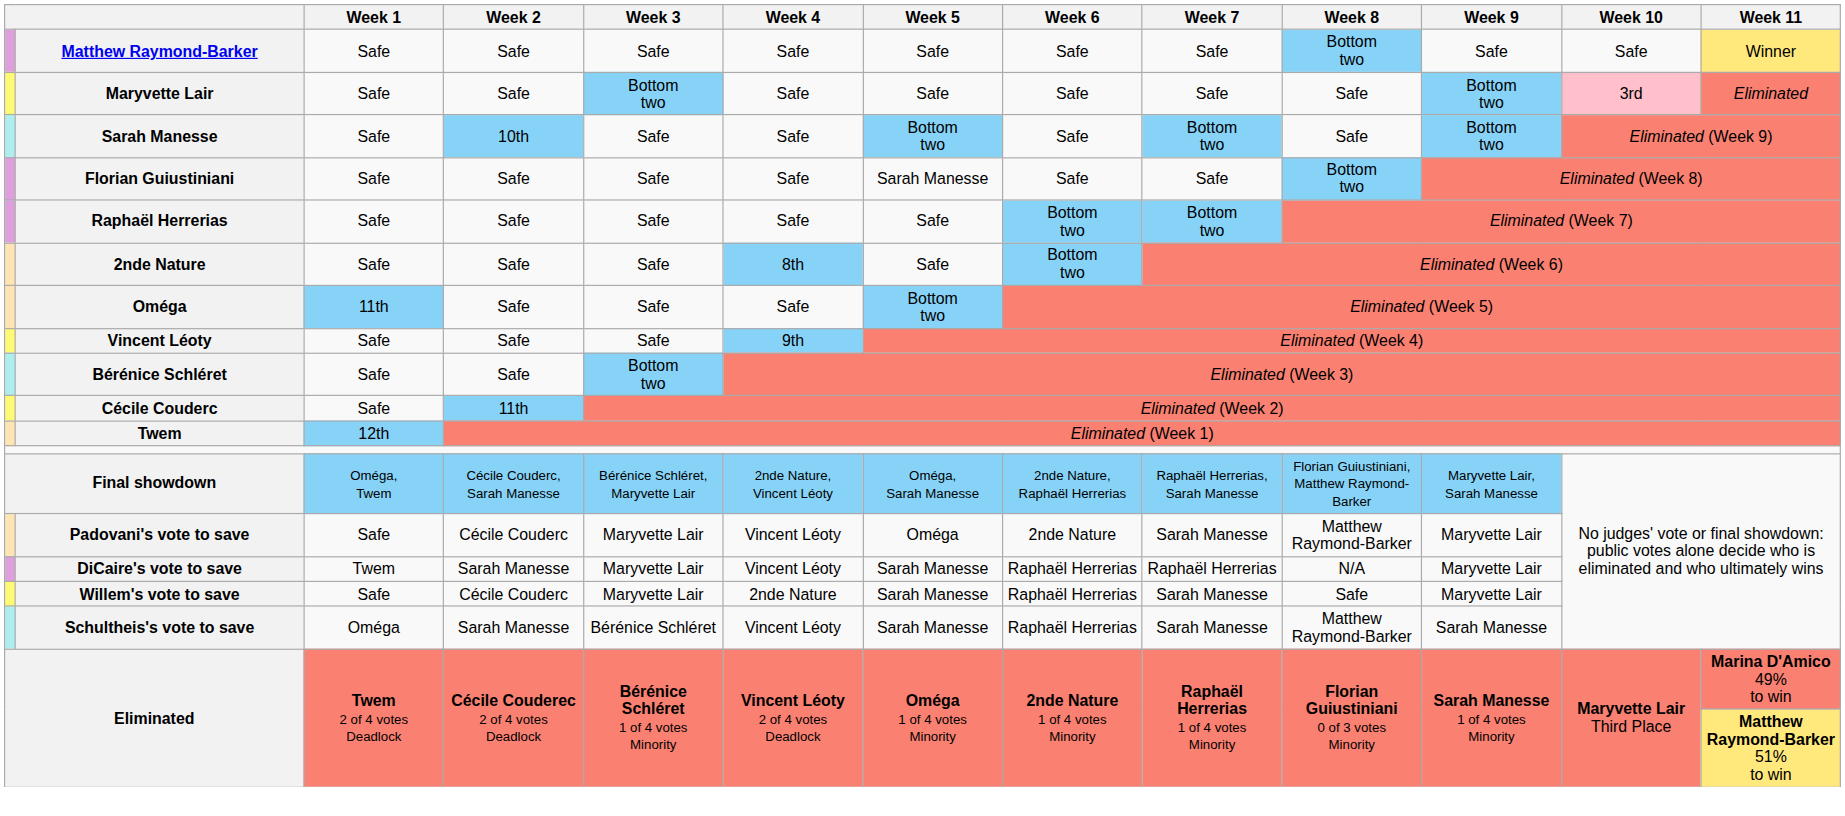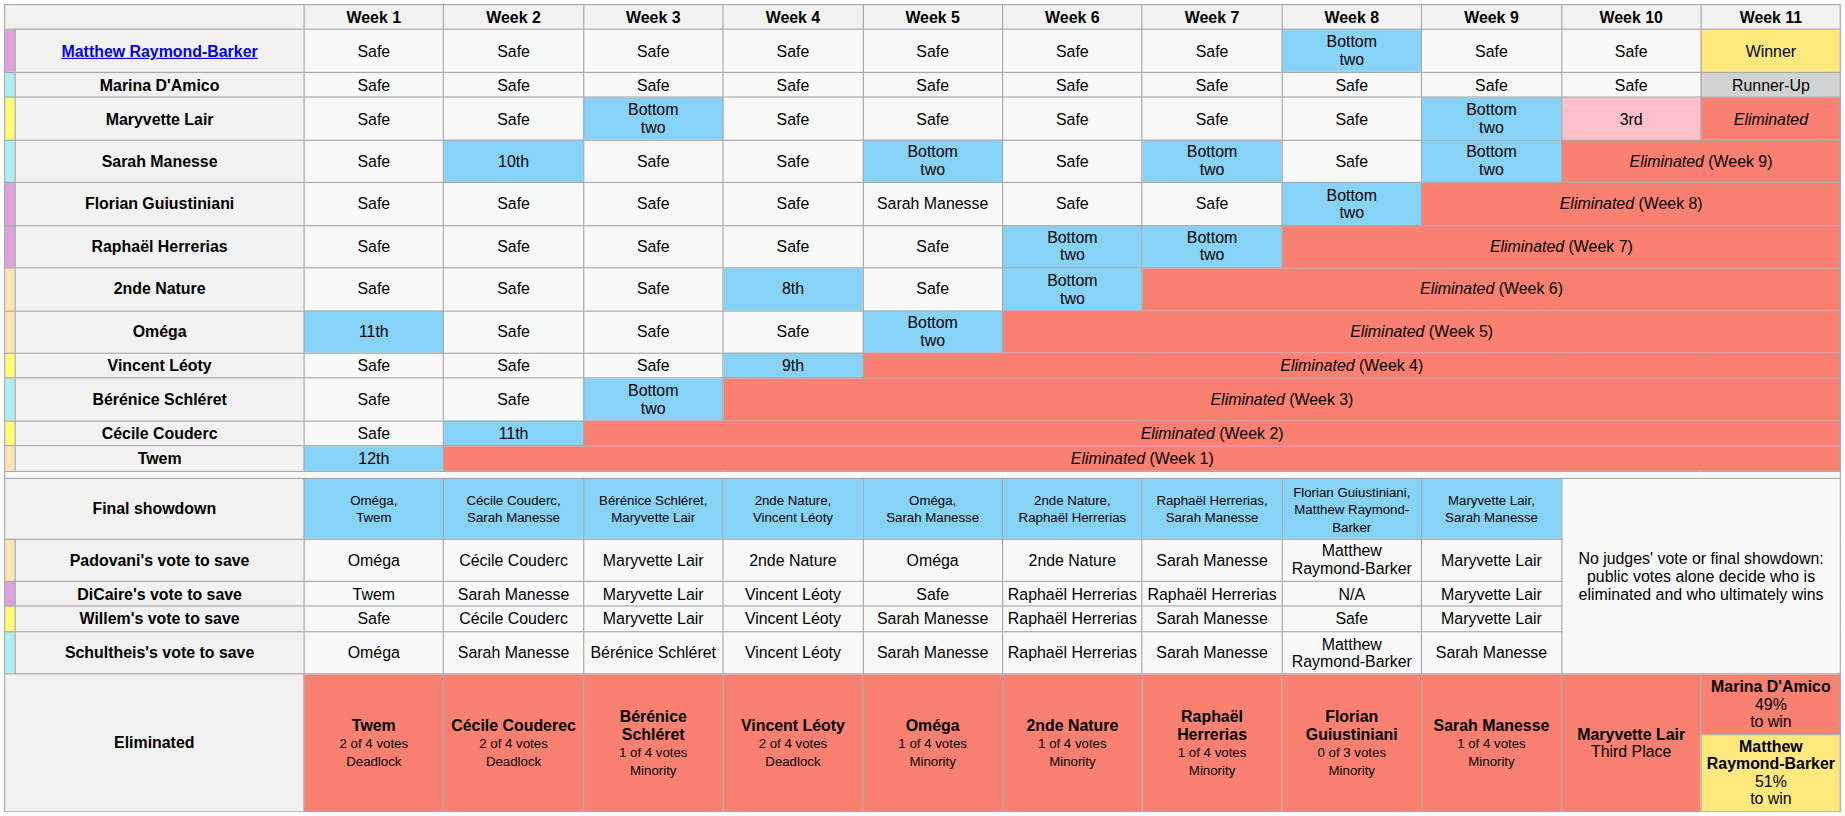 <table class="wikitable" style="text-align:center; font-size:85%">
 <tr>
 <th style="width:15%" scope="col" colspan=2></th>
 <th style="width:7%" scope="col">Week 1</th>
 <th style="width:7%" scope="col">Week 2</th>
 <th style="width:7%" scope="col">Week 3</th>
 <th style="width:7%" scope="col">Week 4</th>
 <th style="width:7%" scope="col">Week 5</th>
 <th style="width:7%" scope="col">Week 6</th>
 <th style="width:7%" scope="col">Week 7</th>
 <th style="width:7%" scope="col">Week 8</th>
 <th style="width:7%" scope="col">Week 9</th>
 <th style="width:7%" scope="col">Week 10</th>
 <th style="width:7%" scope="col">Week 11</th>
 </tr>
 <tr>
 <th style="background:#dda0dd"></th>
 <th><a href='#'>Matthew Raymond-Barker</a></th>
 <td>Safe</td>
 <td>Safe</td>
 <td>Safe</td>
 <td>Safe</td>
 <td>Safe</td>
 <td>Safe</td>
 <td>Safe</td>
 <td bgcolor="#87D3F8">Bottom<br>two</td>
 <td>Safe</td>
 <td>Safe</td>
 <td bgcolor="#FFE87C">Winner</td>
+</tr>
+<tr>
+<th style="background:#AFeeee"></th>
+<th>Marina D'Amico</th>
+<td>Safe</td>
+<td>Safe</td>
+<td>Safe</td>
+<td>Safe</td>
+<td>Safe</td>
+<td>Safe</td>
+<td>Safe</td>
+<td>Safe</td>
+<td>Safe</td>
+<td>Safe</td>
+<td bgcolor="lightgrey">Runner-Up</td>
 </tr>
 <tr>
 <th style="background:#Fffa73"></th>
 <th>Maryvette Lair</th>
 <td>Safe</td>
 <td>Safe</td>
 <td bgcolor="#87D3F8">Bottom<br>two</td>
 <td>Safe</td>
 <td>Safe</td>
 <td>Safe</td>
 <td>Safe</td>
 <td>Safe</td>
 <td bgcolor="#87D3F8">Bottom<br>two</td>
 <td bgcolor="pink">3rd</td>
 <td bgcolor="#FA8072"><em>Eliminated</em></td>
 </tr>
 <tr>
 <th style="background:#Afeeee"></th>
 <th>Sarah Manesse</th>
 <td>Safe</td>
 <td bgcolor="#87D3F8">10th</td>
 <td>Safe</td>
 <td>Safe</td>
 <td bgcolor="#87D3F8">Bottom<br>two</td>
 <td>Safe</td>
 <td bgcolor="#87D3F8">Bottom<br>two</td>
 <td>Safe</td>
 <td bgcolor="#87D3F8">Bottom<br>two</td>
 <td bgcolor="#FA8072" colspan=2><em>Eliminated</em> (Week 9)</td>
 </tr>
 <tr>
 <th style="background:#dda0dd"></th>
 <th>Florian Guiustiniani</th>
 <td>Safe</td>
 <td>Safe</td>
 <td>Safe</td>
 <td>Safe</td>
 <td>Sarah Manesse</td>
 <td>Safe</td>
 <td>Safe</td>
 <td bgcolor="#87D3F8">Bottom<br>two</td>
 <td bgcolor="#FA8072" colspan=3><em>Eliminated</em> (Week 8)</td>
 </tr>
 <tr>
 <th style="background:#dda0dd"></th>
 <th>Raphaël Herrerias</th>
 <td>Safe</td>
 <td>Safe</td>
 <td>Safe</td>
 <td>Safe</td>
 <td>Safe</td>
 <td bgcolor="#87D3F8">Bottom<br>two</td>
 <td bgcolor="#87D3F8">Bottom<br>two</td>
 <td bgcolor="#FA8072" colspan=4><em>Eliminated</em> (Week 7)</td>
 </tr>
 <tr>
 <th style="background:#FFE5B4"></th>
 <th>2nde Nature</th>
 <td>Safe</td>
 <td>Safe</td>
 <td>Safe</td>
 <td bgcolor="#87D3F8">8th</td>
 <td>Safe</td>
 <td bgcolor="#87D3F8">Bottom<br>two</td>
 <td bgcolor="#FA8072" colspan=5><em>Eliminated</em> (Week 6)</td>
 </tr>
 <tr>
 <th style="background:#FFE5b4"></th>
 <th>Oméga</th>
 <td bgcolor="#87D3F8">11th</td>
 <td>Safe</td>
 <td>Safe</td>
 <td>Safe</td>
 <td bgcolor="#87D3F8">Bottom<br>two</td>
 <td bgcolor="#FA8072" colspan=6><em>Eliminated</em> (Week 5)</td>
 </tr>
 <tr>
 <th style="background:#Fffa73"></th>
 <th>Vincent Léoty</th>
 <td>Safe</td>
 <td>Safe</td>
 <td>Safe</td>
 <td bgcolor="#87D3F8">9th</td>
 <td bgcolor="#FA8072" colspan=7><em>Eliminated</em> (Week 4)</td>
 </tr>
 <tr>
 <th style="background:#Afeeee"></th>
 <th>Bérénice Schléret</th>
 <td>Safe</td>
 <td>Safe</td>
 <td bgcolor="#87D3F8">Bottom<br>two</td>
 <td bgcolor="#FA8072" colspan=8><em>Eliminated</em> (Week 3)</td>
 </tr>
 <tr>
 <th style="background:#FFfa73"></th>
 <th>Cécile Couderc</th>
 <td>Safe</td>
 <td bgcolor="#87D3F8">11th</td>
 <td bgcolor="#FA8072" colspan=9><em>Eliminated</em> (Week 2)</td>
 </tr>
 <tr>
 <th style="background:#FFE5B4"></th>
 <th>Twem</th>
 <td bgcolor="#87D3F8">12th</td>
 <td bgcolor="#FA8072" colspan=10><em>Eliminated</em> (Week 1)</td>
 </tr>
 <tr>
 <td colspan="13"></td>
 </tr>
 <tr>
 <th scope="row" colspan=2>Final showdown</th>
 <td style="background:#87D3F8"><small>Oméga,<br>Twem</small></td>
 <td style="background:#87D3F8"><small>Cécile Couderc,<br>Sarah Manesse</small></td>
 <td style="background:#87D3F8"><small>Bérénice Schléret,<br>Maryvette Lair</small></td>
 <td style="background:#87D3F8"><small>2nde Nature,<br>Vincent Léoty</small></td>
 <td style="background:#87D3F8"><small>Oméga,<br>Sarah Manesse</small></td>
 <td style="background:#87D3F8"><small>2nde Nature,<br>Raphaël Herrerias</small></td>
 <td style="background:#87D3F8"><small>Raphaël Herrerias,<br>Sarah Manesse</small></td>
 <td style="background:#87D3F8"><small>Florian Guiustiniani,<br>Matthew Raymond-Barker</small></td>
 <td style="background:#87D3F8"><small>Maryvette Lair,<br>Sarah Manesse</small></td>
 <td rowspan=5 colspan=2>No judges' vote or final showdown: public votes alone decide who is eliminated and who ultimately wins</td>
 </tr>
 <tr>
 <th style="background:#FFE5B4"></th>
 <th>Padovani's vote to save</th>
-<td>Safe</td>
+<td>Oméga</td>
 <td>Cécile Couderc</td>
 <td>Maryvette Lair</td>
-<td>Vincent Léoty</td>
+<td>2nde Nature</td>
 <td>Oméga</td>
 <td>2nde Nature</td>
 <td>Sarah Manesse</td>
 <td>Matthew Raymond-Barker</td>
 <td>Maryvette Lair</td>
 </tr>
 <tr>
 <th style="background:#dda0dd"></th>
 <th>DiCaire's vote to save</th>
 <td>Twem</td>
 <td>Sarah Manesse</td>
 <td>Maryvette Lair</td>
 <td>Vincent Léoty</td>
-<td>Sarah Manesse</td>
+<td>Safe</td>
 <td>Raphaël Herrerias</td>
 <td>Raphaël Herrerias</td>
 <td>N/A</td>
 <td>Maryvette Lair</td>
 </tr>
 <tr>
 <th style="background:#FFfa73"></th>
 <th>Willem's vote to save</th>
 <td>Safe</td>
 <td>Cécile Couderc</td>
 <td>Maryvette Lair</td>
-<td>2nde Nature</td>
+<td>Vincent Léoty</td>
 <td>Sarah Manesse</td>
 <td>Raphaël Herrerias</td>
 <td>Sarah Manesse</td>
 <td>Safe</td>
 <td>Maryvette Lair</td>
 </tr>
 <tr>
 <th style="background:#Afeeee"></th>
 <th>Schultheis's vote to save</th>
 <td>Oméga</td>
 <td>Sarah Manesse</td>
 <td>Bérénice Schléret</td>
 <td>Vincent Léoty</td>
 <td>Sarah Manesse</td>
 <td>Raphaël Herrerias</td>
 <td>Sarah Manesse</td>
 <td>Matthew Raymond-Barker</td>
 <td>Sarah Manesse</td>
 </tr>
 <tr>
 <th scope="row" rowspan="2" colspan=2>Eliminated</th>
 <td style="background:salmon;" rowspan="2"><strong>Twem</strong><br><small>2 of 4 votes</small><br><small>Deadlock</small></td>
 <td style="background:salmon;" rowspan="2"><strong>Cécile Couderec</strong><br><small>2 of 4 votes</small><br><small>Deadlock</small></td>
 <td style="background:salmon;" rowspan="2"><strong>Bérénice Schléret</strong><br><small>1 of 4 votes</small><br><small>Minority</small></td>
 <td style="background:salmon;" rowspan="2"><strong>Vincent Léoty</strong><br><small>2 of 4 votes</small><br><small>Deadlock</small></td>
 <td style="background:salmon;" rowspan="2"><strong>Oméga</strong><br><small>1 of 4 votes</small><br><small>Minority</small></td>
 <td style="background:salmon;" rowspan="2"><strong>2nde Nature</strong><br><small>1 of 4 votes</small><br><small>Minority</small></td>
 <td style="background:salmon;" rowspan="2"><strong>Raphaël Herrerias</strong><br><small>1 of 4 votes</small><br><small>Minority</small></td>
 <td style="background:salmon;" rowspan="2"><strong>Florian Guiustiniani</strong><br><small>0 of 3 votes</small><br><small>Minority</small></td>
 <td style="background:salmon;" rowspan="2"><strong>Sarah Manesse</strong><br><small>1 of 4 votes</small><br><small>Minority</small></td>
 <td style="background:salmon; width:5%;" rowspan="2"><strong>Maryvette Lair</strong><br>Third Place</td>
 <td style="background:salmon;"><strong>Marina D'Amico</strong><br>49%<br>to win</td>
 </tr>
 <tr>
 <td style="background:#FFE87C; width:5%"><strong>Matthew Raymond-Barker</strong><br>51%<br>to win</td>
 </tr>
 </table>
